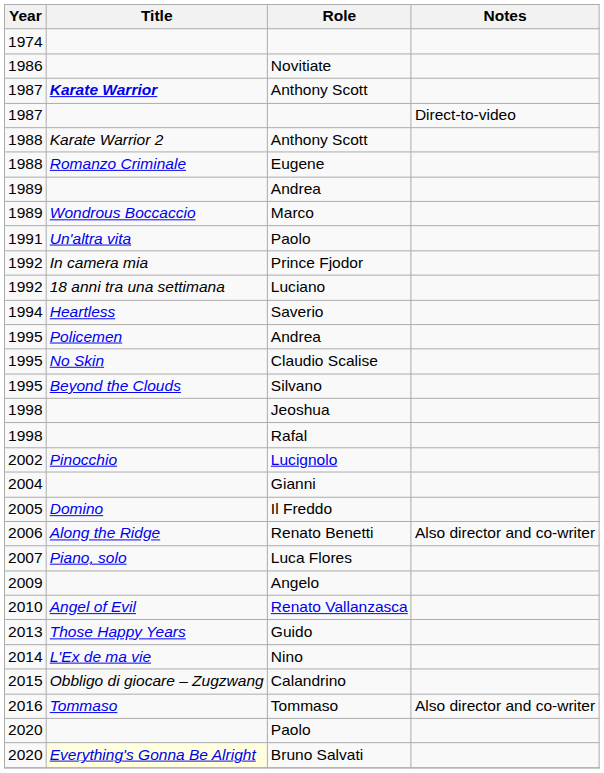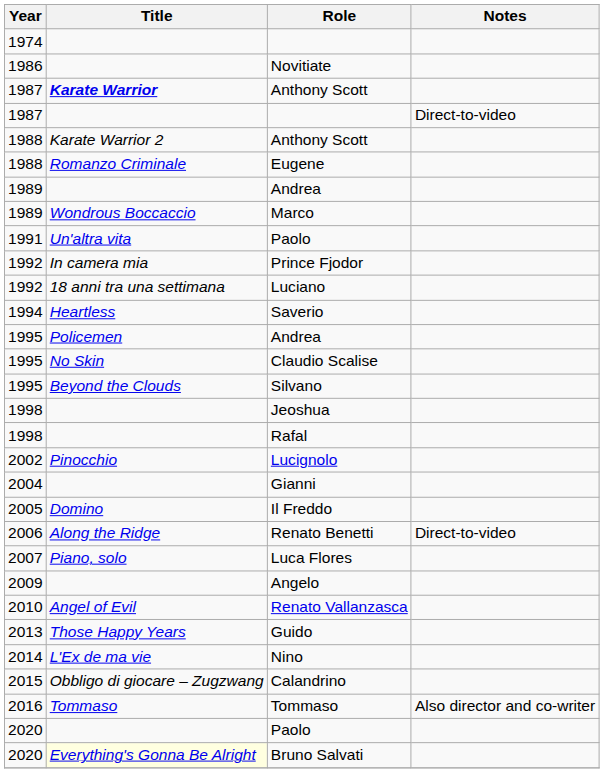 <table class="wikitable sortable">
 <tr>
 <th>Year</th>
 <th>Title</th>
 <th>Role</th>
 <th class="unsortable">Notes</th>
 </tr>
 <tr>
 <td>1974</td>
 <td><em></em></td>
 <td></td>
 <td></td>
 </tr>
 <tr>
 <td>1986</td>
 <td><em></em></td>
 <td>Novitiate</td>
 <td></td>
 </tr>
 <tr>
 <td>1987</td>
 <td><strong><em><a href='#'>Karate Warrior</a></em></strong></td>
 <td>Anthony Scott</td>
 <td></td>
 </tr>
 <tr>
 <td>1987</td>
 <td><em></em></td>
 <td></td>
 <td>Direct-to-video</td>
 </tr>
 <tr>
 <td>1988</td>
 <td><em>Karate Warrior 2</em></td>
 <td>Anthony Scott</td>
 <td></td>
 </tr>
 <tr>
 <td>1988</td>
 <td><em><a href='#'>Romanzo Criminale</a></em></td>
 <td>Eugene</td>
 <td></td>
 </tr>
 <tr>
 <td>1989</td>
 <td><em></em></td>
 <td>Andrea</td>
 <td></td>
 </tr>
 <tr>
 <td>1989</td>
 <td><em><a href='#'>Wondrous Boccaccio</a></em></td>
 <td>Marco</td>
 <td></td>
 </tr>
 <tr>
 <td>1991</td>
 <td><em><a href='#'>Un'altra vita</a></em></td>
 <td>Paolo</td>
 <td></td>
 </tr>
 <tr>
 <td>1992</td>
 <td><em>In camera mia</em></td>
 <td>Prince Fjodor</td>
 <td></td>
 </tr>
 <tr>
 <td>1992</td>
 <td><em>18 anni tra una settimana</em></td>
 <td>Luciano</td>
 <td></td>
 </tr>
 <tr>
 <td>1994</td>
 <td><em><a href='#'>Heartless</a></em></td>
 <td>Saverio</td>
 <td></td>
 </tr>
 <tr>
 <td>1995</td>
 <td><em><a href='#'>Policemen</a></em></td>
 <td>Andrea</td>
 <td></td>
 </tr>
 <tr>
 <td>1995</td>
 <td><em><a href='#'>No Skin</a></em></td>
 <td>Claudio Scalise</td>
 <td></td>
 </tr>
 <tr>
 <td>1995</td>
 <td><em><a href='#'>Beyond the Clouds</a></em></td>
 <td>Silvano</td>
 <td></td>
 </tr>
 <tr>
 <td>1998</td>
 <td><em></em></td>
 <td>Jeoshua</td>
 <td></td>
 </tr>
 <tr>
 <td>1998</td>
 <td><em></em></td>
 <td>Rafal</td>
 <td></td>
 </tr>
 <tr>
 <td>2002</td>
 <td><em><a href='#'>Pinocchio</a></em></td>
 <td><a href='#'>Lucignolo</a></td>
 <td></td>
 </tr>
 <tr>
 <td>2004</td>
 <td><em></em></td>
 <td>Gianni</td>
 <td></td>
 </tr>
 <tr>
 <td>2005</td>
 <td><em><a href='#'>Domino</a></em></td>
 <td>Il Freddo</td>
 <td></td>
 </tr>
 <tr>
 <td>2006</td>
 <td><em><a href='#'>Along the Ridge</a></em></td>
 <td>Renato Benetti</td>
-<td>Also director and co-writer</td>
+<td>Direct-to-video</td>
 </tr>
 <tr>
 <td>2007</td>
 <td><em><a href='#'>Piano, solo</a></em></td>
 <td>Luca Flores</td>
 <td></td>
 </tr>
 <tr>
 <td>2009</td>
 <td><em></em></td>
 <td>Angelo</td>
 <td></td>
 </tr>
 <tr>
 <td>2010</td>
 <td><em><a href='#'>Angel of Evil</a></em></td>
 <td><a href='#'>Renato Vallanzasca</a></td>
 <td></td>
 </tr>
 <tr>
 <td>2013</td>
 <td><em><a href='#'>Those Happy Years</a></em></td>
 <td>Guido</td>
 <td></td>
 </tr>
 <tr>
 <td>2014</td>
 <td><em><a href='#'>L'Ex de ma vie</a></em></td>
 <td>Nino</td>
 <td></td>
 </tr>
 <tr>
 <td>2015</td>
 <td><em>Obbligo di giocare – Zugzwang</em></td>
 <td>Calandrino</td>
 <td></td>
 </tr>
 <tr>
 <td>2016</td>
 <td><em><a href='#'>Tommaso</a></em></td>
 <td>Tommaso</td>
 <td>Also director and co-writer</td>
 </tr>
 <tr>
 <td>2020</td>
 <td><em></em></td>
 <td>Paolo</td>
 <td></td>
 </tr>
 <tr>
 <td>2020</td>
 <td style="background: lightyellow;"><em><a href='#'>Everything's Gonna Be Alright</a></em></td>
 <td>Bruno Salvati</td>
 <td></td>
 </tr>
 <tr>
 </tr>
 </table>
